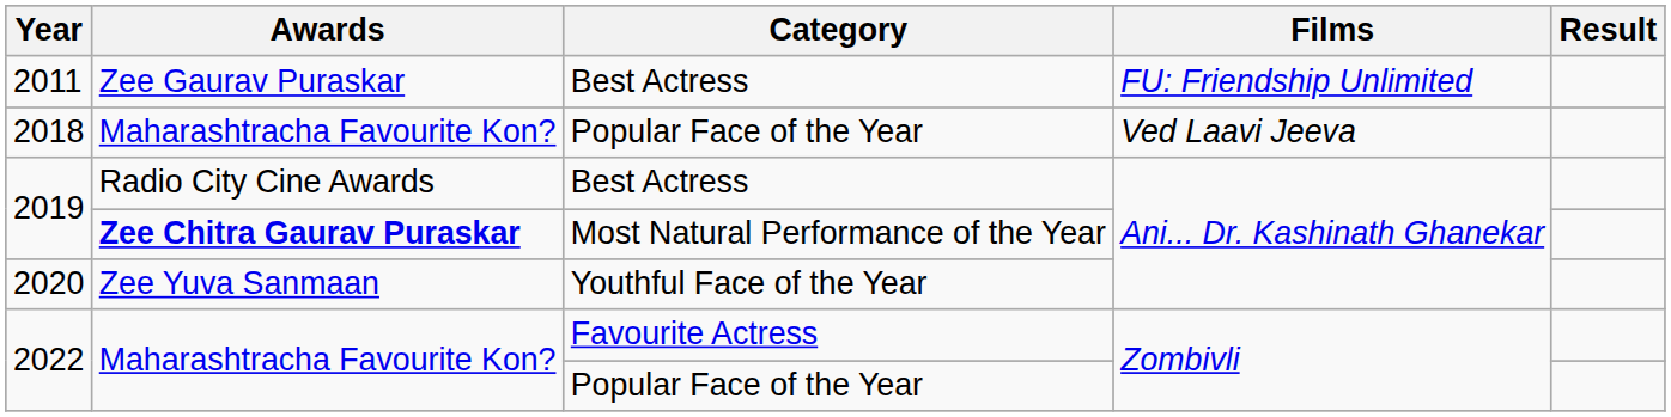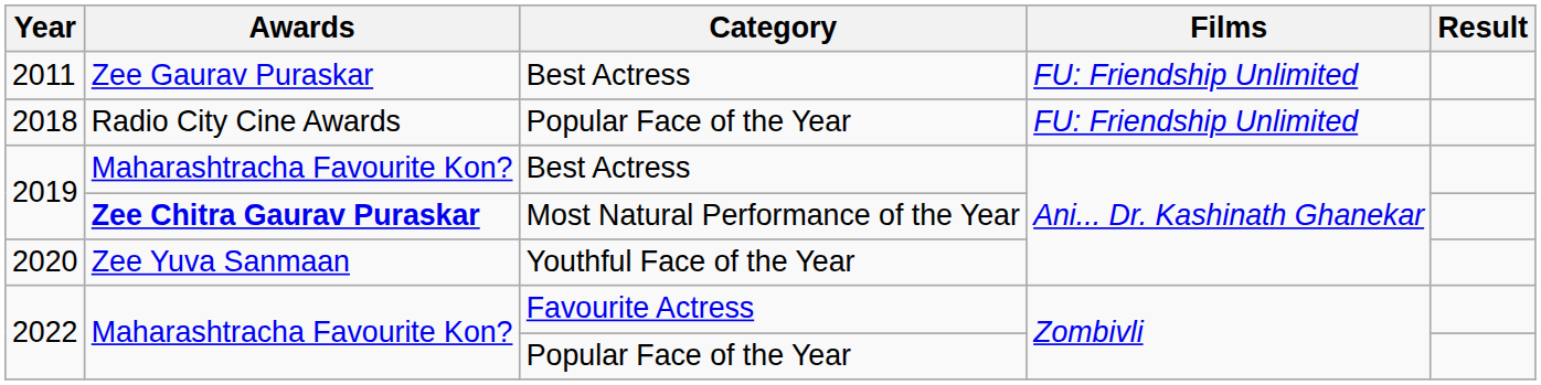 <table class="wikitable">
 <tr>
 <th>Year</th>
 <th>Awards</th>
 <th>Category</th>
 <th>Films</th>
 <th>Result</th>
 </tr>
 <tr>
 <td>2011</td>
 <td><a href='#'>Zee Gaurav Puraskar</a></td>
 <td>Best Actress</td>
 <td><em><a href='#'>FU: Friendship Unlimited</a></em></td>
 <td></td>
 </tr>
 <tr>
 <td>2018</td>
-<td><a href='#'>Maharashtracha Favourite Kon?</a></td>
+<td>Radio City Cine Awards</td>
 <td>Popular Face of the Year</td>
-<td><em>Ved Laavi Jeeva</em></td>
+<td><em><a href='#'>FU: Friendship Unlimited</a></em></td>
 <td></td>
 </tr>
 <tr>
 <td rowspan="2">2019</td>
-<td>Radio City Cine Awards</td>
+<td><a href='#'>Maharashtracha Favourite Kon?</a></td>
 <td>Best Actress</td>
 <td rowspan="3"><em><a href='#'>Ani... Dr. Kashinath Ghanekar</a></em></td>
 <td></td>
 </tr>
 <tr>
 <td><strong><a href='#'>Zee Chitra Gaurav Puraskar</a></strong></td>
 <td>Most Natural Performance of the Year</td>
 <td></td>
 </tr>
 <tr>
 <td>2020</td>
 <td><a href='#'>Zee Yuva Sanmaan</a></td>
 <td>Youthful Face of the Year</td>
 <td></td>
 </tr>
 <tr>
 <td rowspan="2">2022</td>
 <td rowspan="2"><a href='#'>Maharashtracha Favourite Kon?</a></td>
 <td><a href='#'>Favourite Actress</a></td>
 <td rowspan="2"><em><a href='#'>Zombivli</a></em></td>
 <td></td>
 </tr>
 <tr>
 <td>Popular Face of the Year</td>
 <td></td>
 </tr>
 </table>
